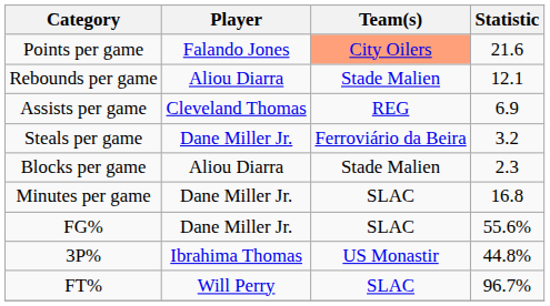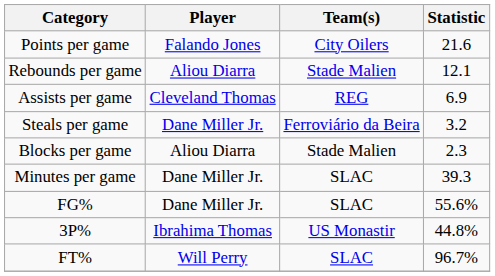 <table class="wikitable" style="text-align:center">
 <tr>
 <th>Category</th>
 <th>Player</th>
 <th>Team(s)</th>
 <th>Statistic</th>
 </tr>
 <tr>
 <td>Points per game</td>
 <td><a href='#'>Falando Jones</a></td>
-<td style="background: lightsalmon;"><a href='#'>City Oilers</a></td>
+<td><a href='#'>City Oilers</a></td>
 <td>21.6</td>
 </tr>
 <tr>
 <td>Rebounds per game</td>
 <td><a href='#'>Aliou Diarra</a></td>
 <td><a href='#'>Stade Malien</a></td>
 <td>12.1</td>
 </tr>
 <tr>
 <td>Assists per game</td>
 <td><a href='#'>Cleveland Thomas</a></td>
 <td><a href='#'>REG</a></td>
 <td>6.9</td>
 </tr>
 <tr>
 <td>Steals per game</td>
 <td><a href='#'>Dane Miller Jr.</a></td>
 <td><a href='#'>Ferroviário da Beira</a></td>
 <td>3.2</td>
 </tr>
 <tr>
 <td>Blocks per game</td>
 <td>Aliou Diarra</td>
 <td>Stade Malien</td>
 <td>2.3</td>
 </tr>
 <tr>
 <td>Minutes per game</td>
 <td>Dane Miller Jr.</td>
 <td>SLAC</td>
-<td>16.8</td>
+<td>39.3</td>
 </tr>
 <tr>
 <td>FG%</td>
 <td>Dane Miller Jr.</td>
 <td>SLAC</td>
 <td>55.6%</td>
 </tr>
 <tr>
 <td>3P%</td>
 <td><a href='#'>Ibrahima Thomas</a></td>
 <td><a href='#'>US Monastir</a></td>
 <td>44.8%</td>
 </tr>
 <tr>
 <td>FT%</td>
 <td><a href='#'>Will Perry</a></td>
 <td><a href='#'>SLAC</a></td>
 <td>96.7%</td>
 </tr>
 <tr>
 </tr>
 </table>
